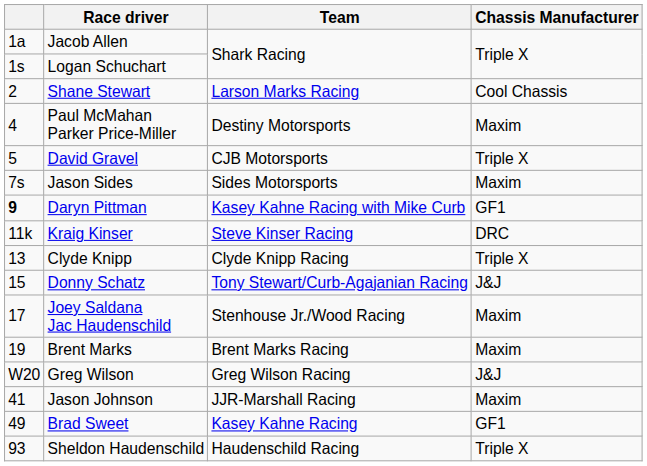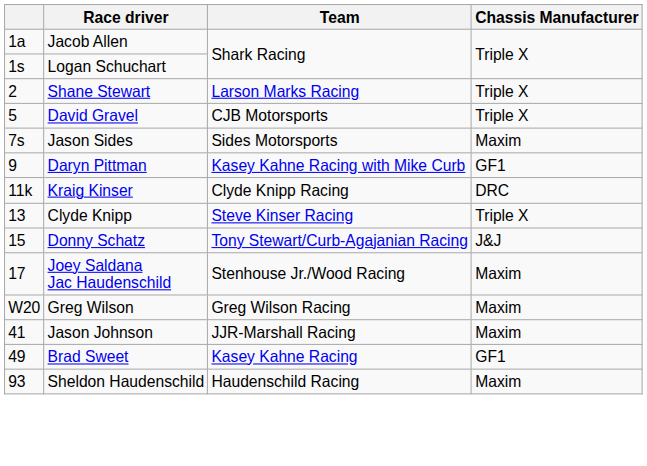 <table class="wikitable" style="font-size: 95%;">
 <tr>
 <th></th>
 <th>Race driver</th>
 <th>Team</th>
 <th>Chassis Manufacturer</th>
 </tr>
 <tr>
 <td>1a</td>
 <td>Jacob Allen</td>
 <td rowspan=2>Shark Racing</td>
 <td rowspan=2>Triple X</td>
 </tr>
 <tr>
 <td>1s</td>
 <td>Logan Schuchart</td>
 </tr>
 <tr>
 <td>2</td>
 <td><a href='#'>Shane Stewart</a></td>
 <td><a href='#'>Larson Marks Racing</a></td>
-<td>Cool Chassis</td>
-</tr>
-<tr>
-<td>4</td>
-<td>Paul McMahan<br>Parker Price-Miller</td>
-<td>Destiny Motorsports</td>
-<td>Maxim</td>
+<td>Triple X</td>
 </tr>
 <tr>
 <td>5</td>
 <td><a href='#'>David Gravel</a></td>
 <td>CJB Motorsports</td>
 <td>Triple X</td>
 </tr>
 <tr>
 <td>7s</td>
 <td>Jason Sides</td>
 <td>Sides Motorsports</td>
 <td>Maxim</td>
 </tr>
 <tr>
-<td><strong>9</strong></td>
+<td>9</td>
 <td><a href='#'>Daryn Pittman</a></td>
 <td><a href='#'>Kasey Kahne Racing with Mike Curb</a></td>
 <td>GF1</td>
 </tr>
 <tr>
 <td>11k</td>
 <td><a href='#'>Kraig Kinser</a></td>
-<td><a href='#'>Steve Kinser Racing</a></td>
+<td>Clyde Knipp Racing</td>
 <td>DRC</td>
 </tr>
 <tr>
 <td>13</td>
 <td>Clyde Knipp</td>
-<td>Clyde Knipp Racing</td>
+<td><a href='#'>Steve Kinser Racing</a></td>
 <td>Triple X</td>
 </tr>
 <tr>
 <td>15</td>
 <td><a href='#'>Donny Schatz</a></td>
 <td><a href='#'>Tony Stewart/Curb-Agajanian Racing</a></td>
 <td>J&J</td>
 </tr>
 <tr>
 <td>17</td>
 <td><a href='#'>Joey Saldana</a><br><a href='#'>Jac Haudenschild</a></td>
 <td>Stenhouse Jr./Wood Racing</td>
 <td>Maxim</td>
 </tr>
 <tr>
-<td>19</td>
-<td>Brent Marks</td>
-<td>Brent Marks Racing</td>
-<td>Maxim</td>
-</tr>
-<tr>
 <td>W20</td>
 <td>Greg Wilson</td>
 <td>Greg Wilson Racing</td>
-<td>J&J</td>
+<td>Maxim</td>
 </tr>
 <tr>
 <td>41</td>
 <td>Jason Johnson</td>
 <td>JJR-Marshall Racing</td>
 <td>Maxim</td>
 </tr>
 <tr>
 <td>49</td>
 <td><a href='#'>Brad Sweet</a></td>
 <td><a href='#'>Kasey Kahne Racing</a></td>
 <td>GF1</td>
 </tr>
 <tr>
 <td>93</td>
 <td>Sheldon Haudenschild</td>
 <td>Haudenschild Racing</td>
-<td>Triple X</td>
+<td>Maxim</td>
 </tr>
 </table>
